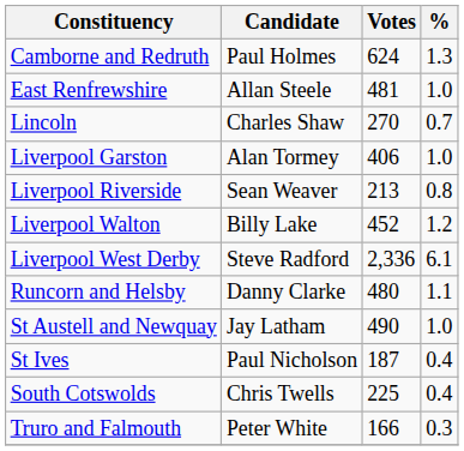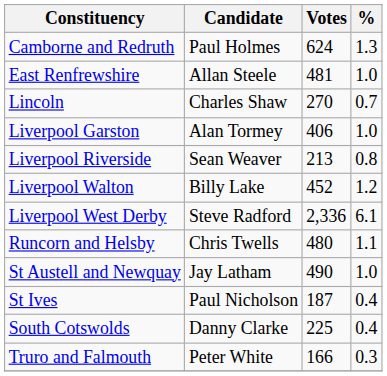 <table class="wikitable">
 <tr>
 <th>Constituency</th>
 <th>Candidate</th>
 <th>Votes</th>
 <th>%</th>
 </tr>
 <tr>
 <td><a href='#'>Camborne and Redruth</a></td>
 <td>Paul Holmes</td>
 <td>624</td>
 <td>1.3</td>
 </tr>
 <tr>
 <td><a href='#'>East Renfrewshire</a></td>
 <td>Allan Steele</td>
 <td>481</td>
 <td>1.0</td>
 </tr>
 <tr>
 <td><a href='#'>Lincoln</a></td>
 <td>Charles Shaw</td>
 <td>270</td>
 <td>0.7</td>
 </tr>
 <tr>
 <td><a href='#'>Liverpool Garston</a></td>
 <td>Alan Tormey</td>
 <td>406</td>
 <td>1.0</td>
 </tr>
 <tr>
 <td><a href='#'>Liverpool Riverside</a></td>
 <td>Sean Weaver</td>
 <td>213</td>
 <td>0.8</td>
 </tr>
 <tr>
 <td><a href='#'>Liverpool Walton</a></td>
 <td>Billy Lake</td>
 <td>452</td>
 <td>1.2</td>
 </tr>
 <tr>
 <td><a href='#'>Liverpool West Derby</a></td>
 <td>Steve Radford</td>
 <td>2,336</td>
 <td>6.1</td>
 </tr>
 <tr>
 <td><a href='#'>Runcorn and Helsby</a></td>
-<td>Danny Clarke</td>
+<td>Chris Twells</td>
 <td>480</td>
 <td>1.1</td>
 </tr>
 <tr>
 <td><a href='#'>St Austell and Newquay</a></td>
 <td>Jay Latham</td>
 <td>490</td>
 <td>1.0</td>
 </tr>
 <tr>
 <td><a href='#'>St Ives</a></td>
 <td>Paul Nicholson</td>
 <td>187</td>
 <td>0.4</td>
 </tr>
 <tr>
 <td><a href='#'>South Cotswolds</a></td>
-<td>Chris Twells</td>
+<td>Danny Clarke</td>
 <td>225</td>
 <td>0.4</td>
 </tr>
 <tr>
 <td><a href='#'>Truro and Falmouth</a></td>
 <td>Peter White</td>
 <td>166</td>
 <td>0.3</td>
 </tr>
 <tr>
 </tr>
 </table>
